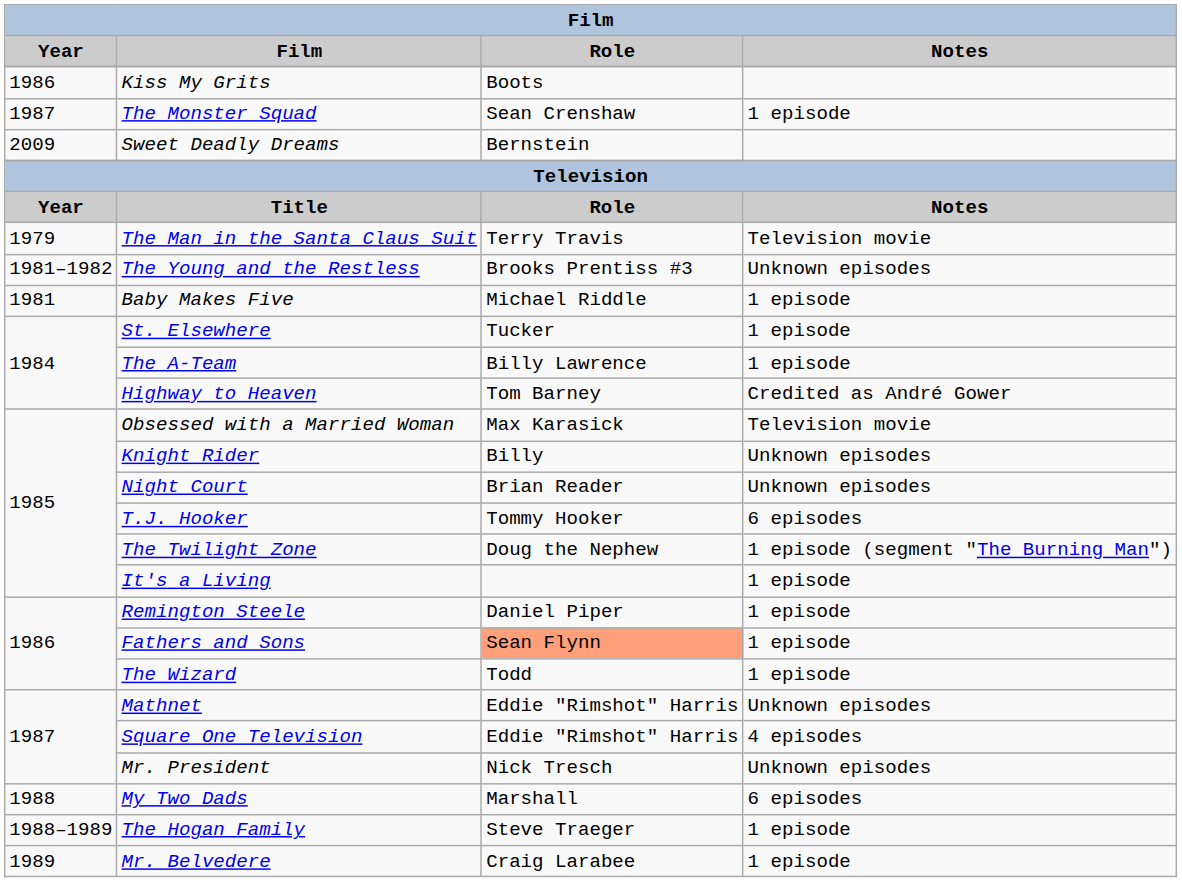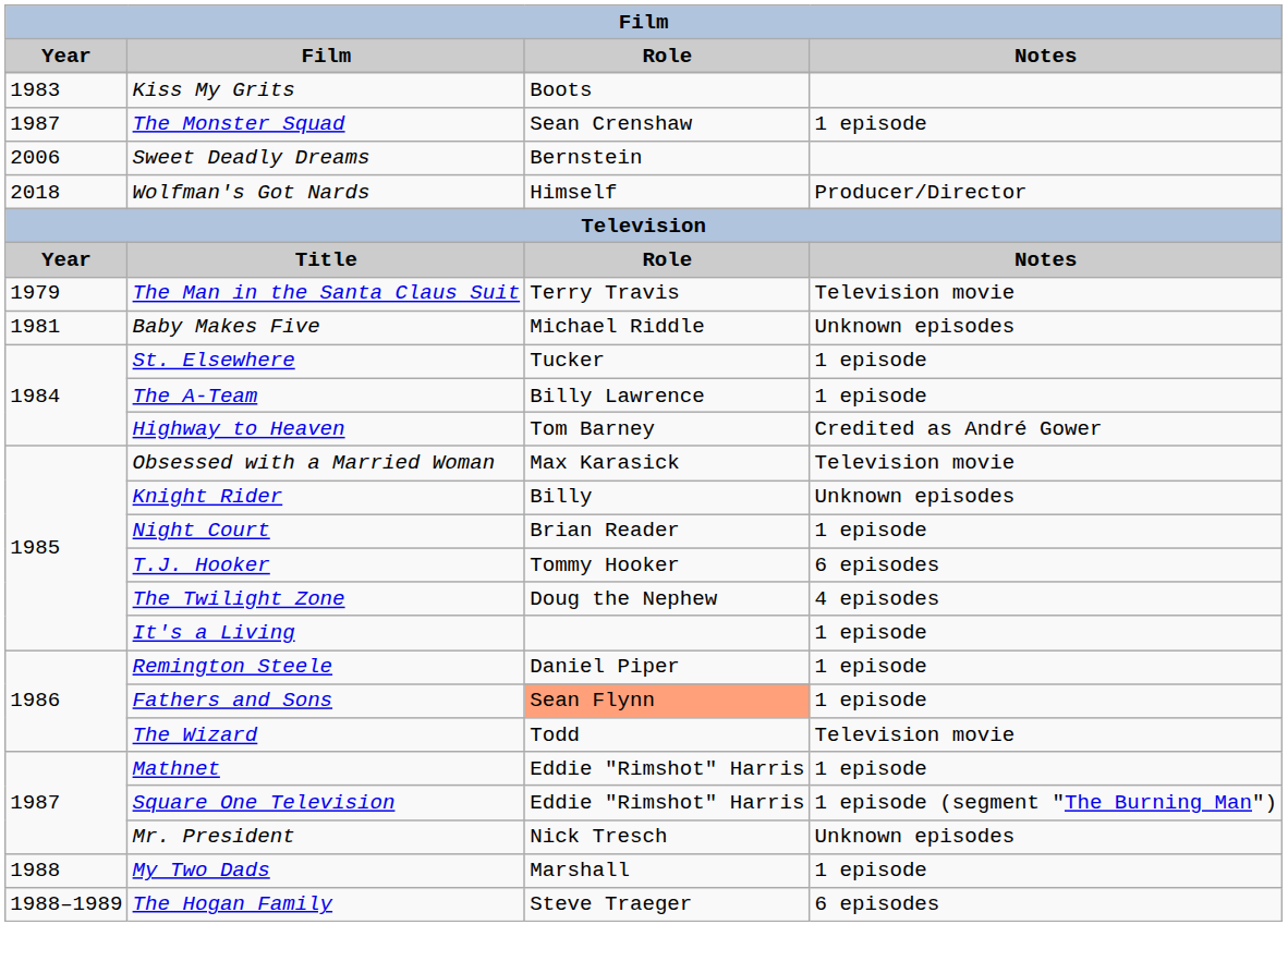 <table class="wikitable">
 <tr>
 <th colspan=4 style="background:#B0C4DE;">Film</th>
 </tr>
 <tr align="center">
 <th style="background: #CCCCCC;">Year</th>
 <th style="background: #CCCCCC;">Film</th>
 <th style="background: #CCCCCC;">Role</th>
 <th style="background: #CCCCCC;">Notes</th>
 </tr>
 <tr>
 </tr>
 <tr>
-<td>1986</td>
+<td>1983</td>
 <td><em>Kiss My Grits</em></td>
 <td>Boots</td>
 <td></td>
 </tr>
 <tr>
 <td>1987</td>
 <td><em><a href='#'>The Monster Squad</a></em></td>
 <td>Sean Crenshaw</td>
 <td>1 episode</td>
 </tr>
 <tr>
-<td>2009</td>
+<td>2006</td>
 <td><em>Sweet Deadly Dreams</em></td>
 <td>Bernstein</td>
+</tr>
+<tr>
+<td>2018</td>
+<td><em>Wolfman's Got Nards</em></td>
+<td>Himself</td>
+<td>Producer/Director</td>
 </tr>
 <tr>
 </tr>
 <tr align="center">
 <th colspan=4 style="background:#B0C4DE;">Television</th>
 </tr>
 <tr align="center">
 <th style="background: #CCCCCC;">Year</th>
 <th style="background: #CCCCCC;">Title</th>
 <th style="background: #CCCCCC;">Role</th>
 <th style="background: #CCCCCC;">Notes</th>
 </tr>
 <tr>
 <td>1979</td>
 <td><em><a href='#'>The Man in the Santa Claus Suit</a></em></td>
 <td>Terry Travis</td>
 <td>Television movie</td>
 </tr>
 <tr>
-<td>1981–1982</td>
-<td><em><a href='#'>The Young and the Restless</a></em></td>
-<td>Brooks Prentiss #3</td>
-<td>Unknown episodes</td>
-</tr>
-<tr>
 <td>1981</td>
 <td><em>Baby Makes Five</em></td>
 <td>Michael Riddle</td>
-<td>1 episode</td>
+<td>Unknown episodes</td>
 </tr>
 <tr>
 <td rowspan=3>1984</td>
 <td><em><a href='#'>St. Elsewhere</a></em></td>
 <td>Tucker</td>
 <td>1 episode</td>
 </tr>
 <tr>
 <td><em><a href='#'>The A-Team</a></em></td>
 <td>Billy Lawrence</td>
 <td>1 episode</td>
 </tr>
 <tr>
 <td><em><a href='#'>Highway to Heaven</a></em></td>
 <td>Tom Barney</td>
 <td>Credited as André Gower</td>
 </tr>
 <tr>
 <td rowspan=6>1985</td>
 <td><em>Obsessed with a Married Woman</em></td>
 <td>Max Karasick</td>
 <td>Television movie</td>
 </tr>
 <tr>
 <td><em><a href='#'>Knight Rider</a></em></td>
 <td>Billy</td>
 <td>Unknown episodes</td>
 </tr>
 <tr>
 <td><em><a href='#'>Night Court</a></em></td>
 <td>Brian Reader</td>
-<td>Unknown episodes</td>
+<td>1 episode</td>
 </tr>
 <tr>
 <td><em><a href='#'>T.J. Hooker</a></em></td>
 <td>Tommy Hooker</td>
 <td>6 episodes</td>
 </tr>
 <tr>
 <td><em><a href='#'>The Twilight Zone</a></em></td>
 <td>Doug the Nephew</td>
-<td>1 episode (segment "<a href='#'>The Burning Man</a>")</td>
+<td>4 episodes</td>
 </tr>
 <tr>
 <td><em><a href='#'>It's a Living</a></em></td>
 <td></td>
 <td>1 episode</td>
 </tr>
 <tr>
 <td rowspan=3>1986</td>
 <td><em><a href='#'>Remington Steele</a></em></td>
 <td>Daniel Piper</td>
 <td>1 episode</td>
 </tr>
 <tr>
 <td><em><a href='#'>Fathers and Sons</a></em></td>
 <td style="background: lightsalmon;">Sean Flynn</td>
 <td>1 episode</td>
 </tr>
 <tr>
 <td><em><a href='#'>The Wizard</a></em></td>
 <td>Todd</td>
-<td>1 episode</td>
+<td>Television movie</td>
 </tr>
 <tr>
 <td rowspan=3>1987</td>
 <td><em><a href='#'>Mathnet</a></em></td>
 <td>Eddie "Rimshot" Harris</td>
-<td>Unknown episodes</td>
+<td>1 episode</td>
 </tr>
 <tr>
 <td><em><a href='#'>Square One Television</a></em></td>
 <td>Eddie "Rimshot" Harris</td>
-<td>4 episodes</td>
+<td>1 episode (segment "<a href='#'>The Burning Man</a>")</td>
 </tr>
 <tr>
 <td><em>Mr. President</em></td>
 <td>Nick Tresch</td>
 <td>Unknown episodes</td>
 </tr>
 <tr>
 <td>1988</td>
 <td><em><a href='#'>My Two Dads</a></em></td>
 <td>Marshall</td>
-<td>6 episodes</td>
+<td>1 episode</td>
 </tr>
 <tr>
 <td>1988–1989</td>
 <td><em><a href='#'>The Hogan Family</a></em></td>
 <td>Steve Traeger</td>
-<td>1 episode</td>
-</tr>
-<tr>
-<td>1989</td>
-<td><em><a href='#'>Mr. Belvedere</a></em></td>
-<td>Craig Larabee</td>
-<td>1 episode</td>
+<td>6 episodes</td>
 </tr>
 </table>
